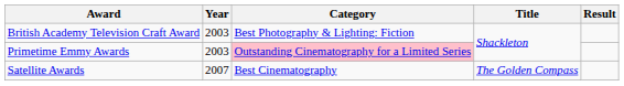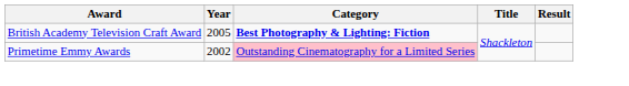 <table class="wikitable">
 <tr>
 <th>Award</th>
 <th>Year</th>
 <th>Category</th>
 <th>Title</th>
 <th>Result</th>
 </tr>
 <tr>
 <td><a href='#'>British Academy Television Craft Award</a></td>
-<td>2003</td>
-<td><a href='#'>Best Photography & Lighting: Fiction</a></td>
+<td>2005</td>
+<td><strong><a href='#'>Best Photography & Lighting: Fiction</a></strong></td>
 <td rowspan="2"><em><a href='#'>Shackleton</a></em></td>
 <td></td>
 </tr>
 <tr>
 <td><a href='#'>Primetime Emmy Awards</a></td>
-<td>2003</td>
+<td>2002</td>
 <td style="background: pink;"><a href='#'>Outstanding Cinematography for a Limited Series</a></td>
 <td></td>
 </tr>
-<tr>
-<td><a href='#'>Satellite Awards</a></td>
-<td>2007</td>
-<td><a href='#'>Best Cinematography</a></td>
-<td><em><a href='#'>The Golden Compass</a></em></td>
-<td></td>
-</tr>
 </table>
